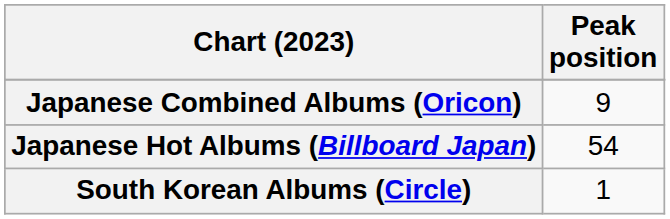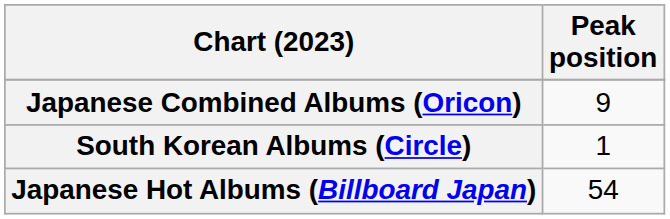 <table class="wikitable sortable plainrowheaders" style="text-align:center">
 <tr>
 <th scope="col">Chart (2023)</th>
 <th scope="col">Peak<br>position</th>
 </tr>
 <tr>
 </tr>
 <tr>
 <th scope="row">Japanese Combined Albums (<a href='#'>Oricon</a>)</th>
 <td>9</td>
 </tr>
 <tr>
+<th scope="row">South Korean Albums (<a href='#'>Circle</a>)</th>
+<td>1</td>
+</tr>
+<tr>
 <th scope="row">Japanese Hot Albums (<em><a href='#'>Billboard Japan</a></em>)</th>
 <td>54</td>
 </tr>
-<tr>
-<th scope="row">South Korean Albums (<a href='#'>Circle</a>)</th>
-<td>1</td>
-</tr>
 </table>
